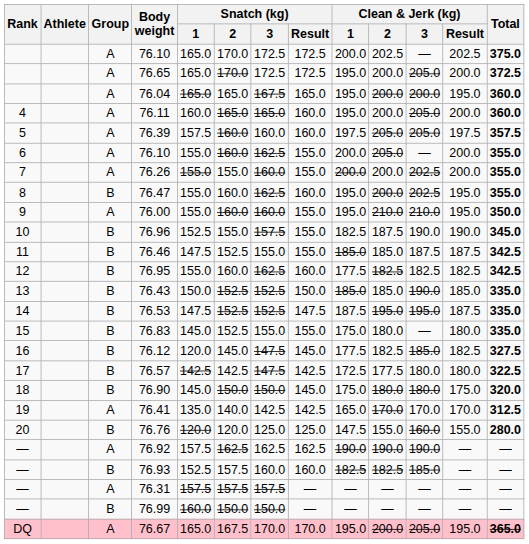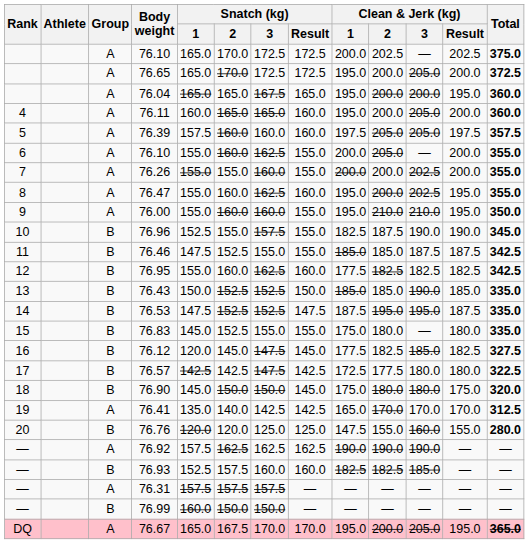 <table class = "wikitable" style="text-align:center;">
 <tr>
 <th rowspan=2 width=40>Rank</th>
 <th rowspan=2 width=250>Athlete</th>
 <th rowspan=2 width=50>Group</th>
 <th rowspan=2 width=60>Body weight</th>
 <th colspan=4>Snatch (kg)</th>
 <th colspan=4>Clean & Jerk (kg)</th>
 <th rowspan=2 width=60>Total</th>
 </tr>
 <tr>
 <th width=40>1</th>
 <th width=40>2</th>
 <th width=40>3</th>
 <th width=55>Result</th>
 <th width=40>1</th>
 <th width=40>2</th>
 <th width=40>3</th>
 <th width=55>Result</th>
 </tr>
 <tr>
 <td></td>
 <td align=left></td>
 <td>A</td>
 <td>76.10</td>
 <td>165.0</td>
 <td>170.0</td>
 <td>172.5</td>
 <td>172.5</td>
 <td>200.0</td>
 <td>202.5</td>
 <td>—</td>
 <td>202.5</td>
 <td><strong>375.0</strong></td>
 </tr>
 <tr>
 <td></td>
 <td align=left></td>
 <td>A</td>
 <td>76.65</td>
 <td>165.0</td>
 <td><s>170.0</s></td>
 <td>172.5</td>
 <td>172.5</td>
 <td>195.0</td>
 <td>200.0</td>
 <td><s>205.0</s></td>
 <td>200.0</td>
 <td><strong>372.5</strong></td>
 </tr>
 <tr>
 <td></td>
 <td align=left></td>
 <td>A</td>
 <td>76.04</td>
 <td><s>165.0</s></td>
 <td>165.0</td>
 <td><s>167.5</s></td>
 <td>165.0</td>
 <td>195.0</td>
 <td><s>200.0</s></td>
 <td><s>200.0</s></td>
 <td>195.0</td>
 <td><strong>360.0</strong></td>
 </tr>
 <tr>
 <td>4</td>
 <td align=left></td>
 <td>A</td>
 <td>76.11</td>
 <td>160.0</td>
 <td><s>165.0</s></td>
 <td><s>165.0</s></td>
 <td>160.0</td>
 <td>195.0</td>
 <td>200.0</td>
 <td><s>205.0</s></td>
 <td>200.0</td>
 <td><strong>360.0</strong></td>
 </tr>
 <tr>
 <td>5</td>
 <td align=left></td>
 <td>A</td>
 <td>76.39</td>
 <td>157.5</td>
 <td><s>160.0</s></td>
 <td>160.0</td>
 <td>160.0</td>
 <td>197.5</td>
 <td><s>205.0</s></td>
 <td><s>205.0</s></td>
 <td>197.5</td>
 <td><strong>357.5</strong></td>
 </tr>
 <tr>
 <td>6</td>
 <td align=left></td>
 <td>A</td>
 <td>76.10</td>
 <td>155.0</td>
 <td><s>160.0</s></td>
 <td><s>162.5</s></td>
 <td>155.0</td>
 <td>200.0</td>
 <td><s>205.0</s></td>
 <td>—</td>
 <td>200.0</td>
 <td><strong>355.0</strong></td>
 </tr>
 <tr>
 <td>7</td>
 <td align=left></td>
 <td>A</td>
 <td>76.26</td>
 <td><s>155.0</s></td>
 <td>155.0</td>
 <td><s>160.0</s></td>
 <td>155.0</td>
 <td><s>200.0</s></td>
 <td>200.0</td>
 <td><s>202.5</s></td>
 <td>200.0</td>
 <td><strong>355.0</strong></td>
 </tr>
 <tr>
 <td>8</td>
 <td align=left></td>
-<td>B</td>
+<td>A</td>
 <td>76.47</td>
 <td>155.0</td>
 <td>160.0</td>
 <td><s>162.5</s></td>
 <td>160.0</td>
 <td>195.0</td>
 <td><s>200.0</s></td>
 <td><s>202.5</s></td>
 <td>195.0</td>
 <td><strong>355.0</strong></td>
 </tr>
 <tr>
 <td>9</td>
 <td align=left></td>
 <td>A</td>
 <td>76.00</td>
 <td>155.0</td>
 <td><s>160.0</s></td>
 <td><s>160.0</s></td>
 <td>155.0</td>
 <td>195.0</td>
 <td><s>210.0</s></td>
 <td><s>210.0</s></td>
 <td>195.0</td>
 <td><strong>350.0</strong></td>
 </tr>
 <tr>
 <td>10</td>
 <td align=left></td>
 <td>B</td>
 <td>76.96</td>
 <td>152.5</td>
 <td>155.0</td>
 <td><s>157.5</s></td>
 <td>155.0</td>
 <td>182.5</td>
 <td>187.5</td>
 <td>190.0</td>
 <td>190.0</td>
 <td><strong>345.0</strong></td>
 </tr>
 <tr>
 <td>11</td>
 <td align=left></td>
 <td>B</td>
 <td>76.46</td>
 <td>147.5</td>
 <td>152.5</td>
 <td>155.0</td>
 <td>155.0</td>
 <td><s>185.0</s></td>
 <td>185.0</td>
 <td>187.5</td>
 <td>187.5</td>
 <td><strong>342.5</strong></td>
 </tr>
 <tr>
 <td>12</td>
 <td align=left></td>
 <td>B</td>
 <td>76.95</td>
 <td>155.0</td>
 <td>160.0</td>
 <td><s>162.5</s></td>
 <td>160.0</td>
 <td>177.5</td>
 <td><s>182.5</s></td>
 <td>182.5</td>
 <td>182.5</td>
 <td><strong>342.5</strong></td>
 </tr>
 <tr>
 <td>13</td>
 <td align=left></td>
 <td>B</td>
 <td>76.43</td>
 <td>150.0</td>
 <td><s>152.5</s></td>
 <td><s>152.5</s></td>
 <td>150.0</td>
 <td><s>185.0</s></td>
 <td>185.0</td>
 <td><s>190.0</s></td>
 <td>185.0</td>
 <td><strong>335.0</strong></td>
 </tr>
 <tr>
 <td>14</td>
 <td align=left></td>
 <td>B</td>
 <td>76.53</td>
 <td>147.5</td>
 <td><s>152.5</s></td>
 <td><s>152.5</s></td>
 <td>147.5</td>
 <td>187.5</td>
 <td><s>195.0</s></td>
 <td><s>195.0</s></td>
 <td>187.5</td>
 <td><strong>335.0</strong></td>
 </tr>
 <tr>
 <td>15</td>
 <td align=left></td>
 <td>B</td>
 <td>76.83</td>
 <td>145.0</td>
 <td>152.5</td>
 <td>155.0</td>
 <td>155.0</td>
 <td>175.0</td>
 <td>180.0</td>
 <td>—</td>
 <td>180.0</td>
 <td><strong>335.0</strong></td>
 </tr>
 <tr>
 <td>16</td>
 <td align=left></td>
 <td>B</td>
 <td>76.12</td>
 <td>120.0</td>
 <td>145.0</td>
 <td><s>147.5</s></td>
 <td>145.0</td>
 <td>177.5</td>
 <td>182.5</td>
 <td><s>185.0</s></td>
 <td>182.5</td>
 <td><strong>327.5</strong></td>
 </tr>
 <tr>
 <td>17</td>
 <td align=left></td>
 <td>B</td>
 <td>76.57</td>
 <td><s>142.5</s></td>
 <td>142.5</td>
 <td><s>147.5</s></td>
 <td>142.5</td>
 <td>172.5</td>
 <td>177.5</td>
 <td>180.0</td>
 <td>180.0</td>
 <td><strong>322.5</strong></td>
 </tr>
 <tr>
 <td>18</td>
 <td align=left></td>
 <td>B</td>
 <td>76.90</td>
 <td>145.0</td>
 <td><s>150.0</s></td>
 <td><s>150.0</s></td>
 <td>145.0</td>
 <td>175.0</td>
 <td><s>180.0</s></td>
 <td><s>180.0</s></td>
 <td>175.0</td>
 <td><strong>320.0</strong></td>
 </tr>
 <tr>
 <td>19</td>
 <td align=left></td>
 <td>A</td>
 <td>76.41</td>
 <td>135.0</td>
 <td>140.0</td>
 <td>142.5</td>
 <td>142.5</td>
 <td>165.0</td>
 <td><s>170.0</s></td>
 <td>170.0</td>
 <td>170.0</td>
 <td><strong>312.5</strong></td>
 </tr>
 <tr>
 <td>20</td>
 <td align=left></td>
 <td>B</td>
 <td>76.76</td>
 <td><s>120.0</s></td>
 <td>120.0</td>
 <td>125.0</td>
 <td>125.0</td>
 <td>147.5</td>
 <td>155.0</td>
 <td><s>160.0</s></td>
 <td>155.0</td>
 <td><strong>280.0</strong></td>
 </tr>
 <tr>
 <td>—</td>
 <td align=left></td>
 <td>A</td>
 <td>76.92</td>
 <td>157.5</td>
 <td><s>162.5</s></td>
 <td>162.5</td>
 <td>162.5</td>
 <td><s>190.0</s></td>
 <td><s>190.0</s></td>
 <td><s>190.0</s></td>
 <td>—</td>
 <td>—</td>
 </tr>
 <tr>
 <td>—</td>
 <td align=left></td>
 <td>B</td>
 <td>76.93</td>
 <td>152.5</td>
 <td>157.5</td>
 <td>160.0</td>
 <td>160.0</td>
 <td><s>182.5</s></td>
 <td><s>182.5</s></td>
 <td><s>185.0</s></td>
 <td>—</td>
 <td>—</td>
 </tr>
 <tr>
 <td>—</td>
 <td align=left></td>
 <td>A</td>
 <td>76.31</td>
 <td><s>157.5</s></td>
 <td><s>157.5</s></td>
 <td><s>157.5</s></td>
 <td>—</td>
 <td>—</td>
 <td>—</td>
 <td>—</td>
 <td>—</td>
 <td>—</td>
 </tr>
 <tr>
 <td>—</td>
 <td align=left></td>
 <td>B</td>
 <td>76.99</td>
 <td><s>160.0</s></td>
 <td><s>150.0</s></td>
 <td><s>150.0</s></td>
 <td>—</td>
 <td>—</td>
 <td>—</td>
 <td>—</td>
 <td>—</td>
 <td>—</td>
 </tr>
 <tr bgcolor=pink>
 <td>DQ</td>
 <td align=left></td>
 <td>A</td>
 <td>76.67</td>
 <td>165.0</td>
 <td>167.5</td>
 <td>170.0</td>
 <td>170.0</td>
 <td>195.0</td>
 <td><s>200.0</s></td>
 <td><s>205.0</s></td>
 <td>195.0</td>
 <td><s><strong>365.0</strong></s></td>
 </tr>
 </table>
